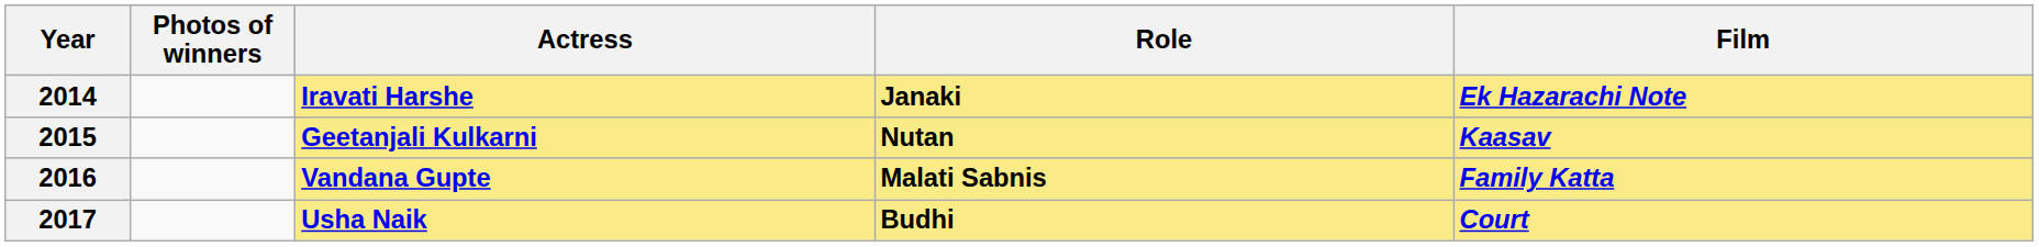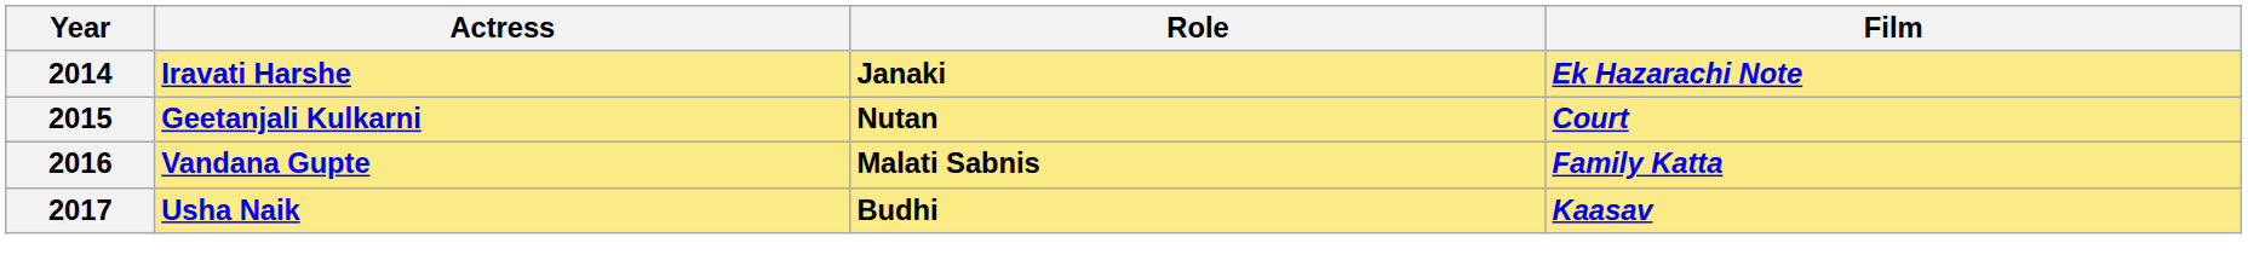 <table class="wikitable sortable" style="text-align:left;">
 <tr>
 <th scope="col" style="width:3%; text-align:center;">Year</th>
-<th scope="col" style="width:3%;text-align:center;">Photos of winners</th>
 <th scope="col" style="width:15%;text-align:center;">Actress</th>
 <th scope="col" style="width:15%;text-align:center;">Role</th>
 <th scope="col" style="width:15%;text-align:center;">Film</th>
 </tr>
 <tr>
 <th scope="row" style="text-align:center">2014</th>
-<td rowspan=1 style="text-align:center"></td>
 <td style="background:#FAEB86;"><strong><a href='#'>Iravati Harshe</a></strong></td>
 <td style="background:#FAEB86;"><strong> Janaki</strong></td>
 <td style="background:#FAEB86;"><strong><em><a href='#'>Ek Hazarachi Note</a></em></strong></td>
 </tr>
 <tr>
 <th scope="row" style="text-align:center">2015</th>
-<td rowspan=1 style="text-align:center"></td>
 <td style="background:#FAEB86;"><strong><a href='#'>Geetanjali Kulkarni</a></strong></td>
 <td style="background:#FAEB86;"><strong>Nutan</strong></td>
-<td style="background:#FAEB86;"><strong><em><a href='#'>Kaasav</a> </em></strong></td>
+<td style="background:#FAEB86;"><strong><em><a href='#'>Court</a></em></strong></td>
 </tr>
 <tr>
 <th scope="row" style="text-align:center">2016</th>
-<td rowspan=1 style="text-align:center"></td>
 <td style="background:#FAEB86;"><strong><a href='#'>Vandana Gupte</a></strong></td>
 <td style="background:#FAEB86;"><strong>Malati Sabnis</strong></td>
 <td style="background:#FAEB86;"><strong><em><a href='#'>Family Katta</a></em></strong></td>
 </tr>
 <tr>
 <th scope="row" style="text-align:center">2017</th>
-<td rowspan=1 style="text-align:center"></td>
 <td style="background:#FAEB86;"><strong><a href='#'>Usha Naik</a></strong></td>
 <td style="background:#FAEB86;"><strong>Budhi</strong></td>
-<td style="background:#FAEB86;"><strong><em><a href='#'>Court</a></em></strong></td>
+<td style="background:#FAEB86;"><strong><em><a href='#'>Kaasav</a> </em></strong></td>
 </tr>
 </table>
